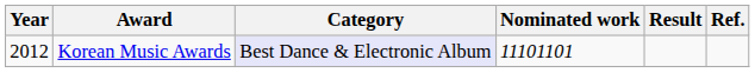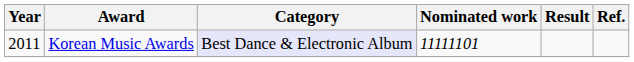 <table class="wikitable">
 <tr>
 <th>Year</th>
 <th>Award</th>
 <th>Category</th>
 <th>Nominated work</th>
 <th>Result</th>
 <th>Ref.</th>
 </tr>
 <tr>
-<td>2012</td>
+<td>2011</td>
 <td><a href='#'>Korean Music Awards</a></td>
 <td style="background: lavender;">Best Dance & Electronic Album</td>
-<td><em>11101101</em></td>
+<td><em>11111101</em></td>
 <td></td>
 <td></td>
 </tr>
 <tr>
 </tr>
 </table>
